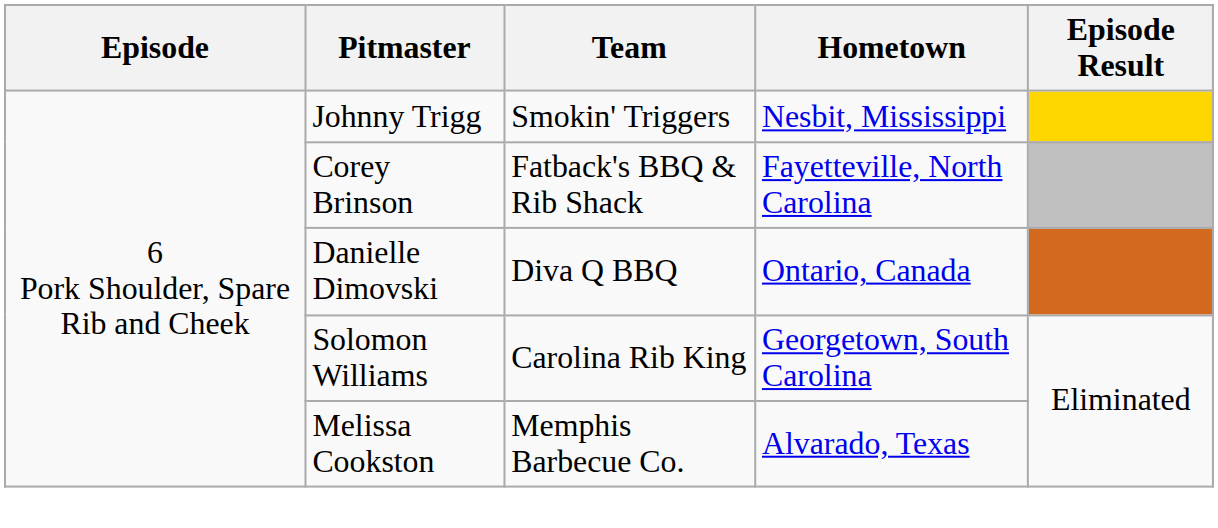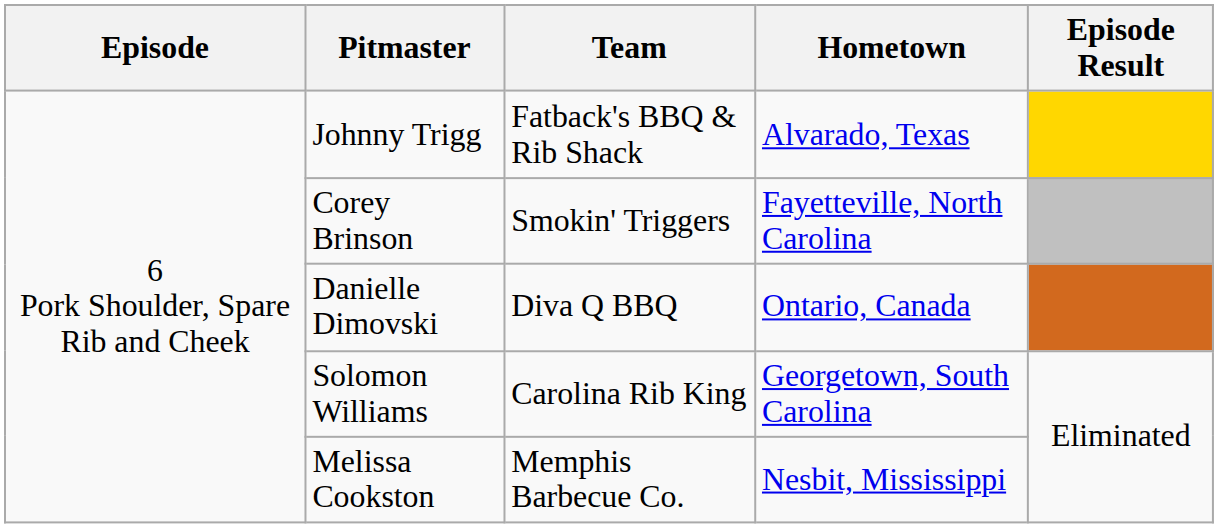 <table class="wikitable plainrowheaders">
 <tr>
 <th>Episode</th>
 <th>Pitmaster</th>
 <th>Team</th>
 <th>Hometown</th>
 <th>Episode Result</th>
 </tr>
 <tr>
 <td rowspan="5" style="text-align:center;">6<br>Pork Shoulder, Spare Rib and Cheek<br></td>
 <td>Johnny Trigg</td>
-<td>Smokin' Triggers</td>
-<td><a href='#'>Nesbit, Mississippi</a></td>
+<td>Fatback's BBQ & Rib Shack</td>
+<td><a href='#'>Alvarado, Texas</a></td>
 <td bgcolor=gold></td>
 </tr>
 <tr>
 <td>Corey Brinson</td>
-<td>Fatback's BBQ & Rib Shack</td>
+<td>Smokin' Triggers</td>
 <td><a href='#'>Fayetteville, North Carolina</a></td>
 <td style="background:silver;"></td>
 </tr>
 <tr>
 <td>Danielle Dimovski</td>
 <td>Diva Q BBQ</td>
 <td><a href='#'>Ontario, Canada</a></td>
 <td style="background:chocolate;"></td>
 </tr>
 <tr>
 <td>Solomon Williams</td>
 <td>Carolina Rib King</td>
 <td><a href='#'>Georgetown, South Carolina</a></td>
 <td rowspan="2" style="text-align:center;">Eliminated</td>
 </tr>
 <tr>
 <td>Melissa Cookston</td>
 <td>Memphis Barbecue Co.</td>
-<td><a href='#'>Alvarado, Texas</a></td>
+<td><a href='#'>Nesbit, Mississippi</a></td>
 </tr>
 </table>
